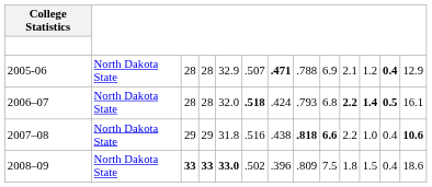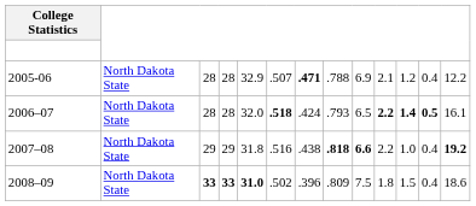 <table class="wikitable collapsible" width="65%" style="background:transparent">
 <tr>
 <th>College Statistics</th>
 </tr>
 <tr>
 <td><br></td>
 </tr>
 <tr>
 <td align="left">2005-06</td>
 <td align="left"><a href='#'>North Dakota State</a></td>
 <td>28</td>
 <td>28</td>
 <td>32.9</td>
 <td>.507</td>
 <td><strong>.471</strong></td>
 <td>.788</td>
 <td>6.9</td>
 <td>2.1</td>
 <td>1.2</td>
-<td><strong>0.4</strong></td>
-<td>12.9</td>
+<td>0.4</td>
+<td>12.2</td>
 </tr>
 <tr>
 <td align="left">2006–07</td>
 <td align="left"><a href='#'>North Dakota State</a></td>
 <td>28</td>
 <td>28</td>
 <td>32.0</td>
 <td><strong>.518</strong></td>
 <td>.424</td>
 <td>.793</td>
-<td>6.8</td>
+<td>6.5</td>
 <td><strong>2.2</strong></td>
 <td><strong>1.4</strong></td>
 <td><strong>0.5</strong></td>
 <td>16.1</td>
 </tr>
 <tr>
 <td align="left">2007–08</td>
 <td align="left"><a href='#'>North Dakota State</a></td>
 <td>29</td>
 <td>29</td>
 <td>31.8</td>
 <td>.516</td>
 <td>.438</td>
 <td><strong>.818</strong></td>
 <td><strong>6.6</strong></td>
 <td>2.2</td>
 <td>1.0</td>
 <td>0.4</td>
-<td><strong>10.6</strong></td>
+<td><strong>19.2</strong></td>
 </tr>
 <tr>
 <td align="left">2008–09</td>
 <td align="left"><a href='#'>North Dakota State</a></td>
 <td><strong>33</strong></td>
 <td><strong>33</strong></td>
-<td><strong>33.0</strong></td>
+<td><strong>31.0</strong></td>
 <td>.502</td>
 <td>.396</td>
 <td>.809</td>
 <td>7.5</td>
 <td>1.8</td>
 <td>1.5</td>
 <td>0.4</td>
 <td>18.6<br></td>
 </tr>
 </table>
